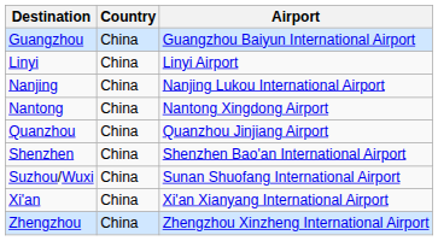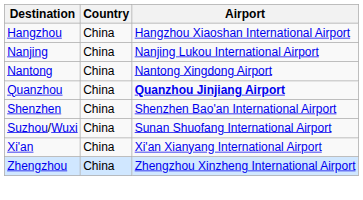 <table class="wikitable sortable toccolours">
 <tr>
 <th>Destination</th>
 <th>Country</th>
 <th>Airport</th>
 </tr>
-<tr style="background-color: #D0E7FF">
-<td><a href='#'>Guangzhou</a></td>
+<tr>
+<td><a href='#'>Hangzhou</a></td>
 <td>China</td>
-<td><a href='#'>Guangzhou Baiyun International Airport</a></td>
-</tr>
-<tr>
-<td><a href='#'>Linyi</a></td>
-<td>China</td>
-<td><a href='#'>Linyi Airport</a></td>
+<td><a href='#'>Hangzhou Xiaoshan International Airport</a></td>
 </tr>
 <tr>
 <td><a href='#'>Nanjing</a></td>
 <td>China</td>
 <td><a href='#'>Nanjing Lukou International Airport</a></td>
 </tr>
 <tr>
 <td><a href='#'>Nantong</a></td>
 <td>China</td>
 <td><a href='#'>Nantong Xingdong Airport</a></td>
 </tr>
 <tr>
 <td><a href='#'>Quanzhou</a></td>
 <td>China</td>
-<td><a href='#'>Quanzhou Jinjiang Airport</a></td>
+<td><strong><a href='#'>Quanzhou Jinjiang Airport</a></strong></td>
 </tr>
 <tr>
 <td><a href='#'>Shenzhen</a></td>
 <td>China</td>
 <td><a href='#'>Shenzhen Bao'an International Airport</a></td>
 </tr>
 <tr>
 <td><a href='#'>Suzhou</a>/<a href='#'>Wuxi</a></td>
 <td>China</td>
 <td><a href='#'>Sunan Shuofang International Airport</a></td>
 </tr>
 <tr>
 <td><a href='#'>Xi'an</a></td>
 <td>China</td>
 <td><a href='#'>Xi'an Xianyang International Airport</a></td>
 </tr>
 <tr style="background-color: #D0E7FF">
 <td><a href='#'>Zhengzhou</a></td>
 <td>China</td>
 <td><a href='#'>Zhengzhou Xinzheng International Airport</a></td>
 </tr>
 </table>
